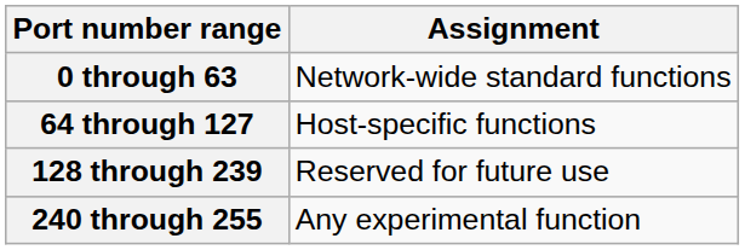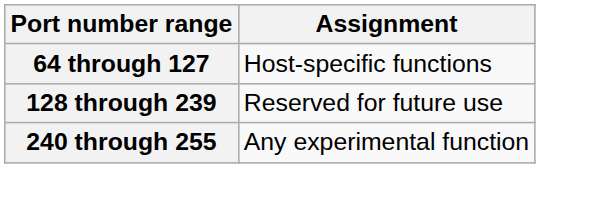 <table class="wikitable">
 <tr>
 <th scope="col">Port number range</th>
 <th scope="col">Assignment</th>
-</tr>
-<tr>
-<th scope="row">0 through 63</th>
-<td>Network-wide standard functions</td>
 </tr>
 <tr>
 <th scope="row">64 through 127</th>
 <td>Host-specific functions</td>
 </tr>
 <tr>
 <th scope="row">128 through 239</th>
 <td>Reserved for future use</td>
 </tr>
 <tr>
 <th scope="row">240 through 255</th>
 <td>Any experimental function</td>
 </tr>
 </table>
